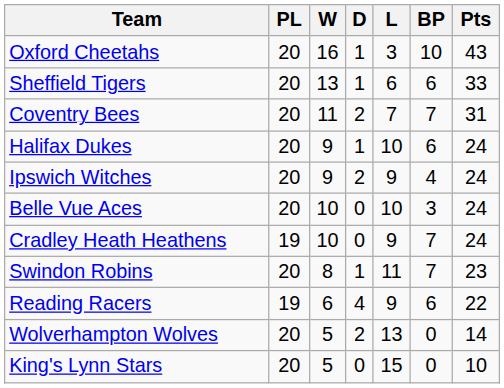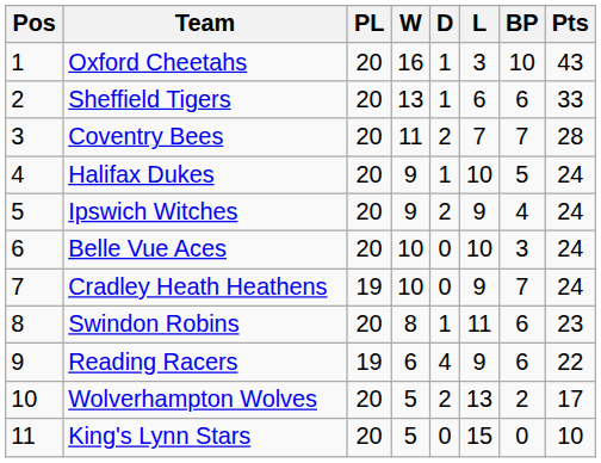 <table class=wikitable width="400">
 <tr>
+<th>Pos</th>
 <th>Team</th>
 <th>PL</th>
 <th>W</th>
 <th>D</th>
 <th>L</th>
 <th>BP</th>
 <th>Pts</th>
 </tr>
 <tr>
+<td>1</td>
 <td><a href='#'>Oxford Cheetahs</a></td>
 <td align="center">20</td>
 <td align="center">16</td>
 <td align="center">1</td>
 <td align="center">3</td>
 <td align="center">10</td>
 <td align="center">43</td>
 </tr>
 <tr>
+<td>2</td>
 <td><a href='#'>Sheffield Tigers</a></td>
 <td align="center">20</td>
 <td align="center">13</td>
 <td align="center">1</td>
 <td align="center">6</td>
 <td align="center">6</td>
 <td align="center">33</td>
 </tr>
 <tr>
+<td>3</td>
 <td><a href='#'>Coventry Bees</a></td>
 <td align="center">20</td>
 <td align="center">11</td>
 <td align="center">2</td>
 <td align="center">7</td>
 <td align="center">7</td>
-<td align="center">31</td>
+<td align="center">28</td>
 </tr>
 <tr>
+<td>4</td>
 <td><a href='#'>Halifax Dukes</a></td>
 <td align="center">20</td>
 <td align="center">9</td>
 <td align="center">1</td>
 <td align="center">10</td>
-<td align="center">6</td>
+<td align="center">5</td>
 <td align="center">24</td>
 </tr>
 <tr>
+<td>5</td>
 <td><a href='#'>Ipswich Witches</a></td>
 <td align="center">20</td>
 <td align="center">9</td>
 <td align="center">2</td>
 <td align="center">9</td>
 <td align="center">4</td>
 <td align="center">24</td>
 </tr>
 <tr>
+<td>6</td>
 <td><a href='#'>Belle Vue Aces</a></td>
 <td align="center">20</td>
 <td align="center">10</td>
 <td align="center">0</td>
 <td align="center">10</td>
 <td align="center">3</td>
 <td align="center">24</td>
 </tr>
 <tr>
+<td>7</td>
 <td><a href='#'>Cradley Heath Heathens</a></td>
 <td align="center">19</td>
 <td align="center">10</td>
 <td align="center">0</td>
 <td align="center">9</td>
 <td align="center">7</td>
 <td align="center">24</td>
 </tr>
 <tr>
+<td>8</td>
 <td><a href='#'>Swindon Robins</a></td>
 <td align="center">20</td>
 <td align="center">8</td>
 <td align="center">1</td>
 <td align="center">11</td>
-<td align="center">7</td>
+<td align="center">6</td>
 <td align="center">23</td>
 </tr>
 <tr>
+<td>9</td>
 <td><a href='#'>Reading Racers</a></td>
 <td align="center">19</td>
 <td align="center">6</td>
 <td align="center">4</td>
 <td align="center">9</td>
 <td align="center">6</td>
 <td align="center">22</td>
 </tr>
 <tr>
+<td>10</td>
 <td><a href='#'>Wolverhampton Wolves</a></td>
 <td align="center">20</td>
 <td align="center">5</td>
 <td align="center">2</td>
 <td align="center">13</td>
-<td align="center">0</td>
-<td align="center">14</td>
+<td align="center">2</td>
+<td align="center">17</td>
 </tr>
 <tr>
+<td>11</td>
 <td><a href='#'>King's Lynn Stars</a></td>
 <td align="center">20</td>
 <td align="center">5</td>
 <td align="center">0</td>
 <td align="center">15</td>
 <td align="center">0</td>
 <td align="center">10</td>
 </tr>
 </table>
